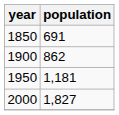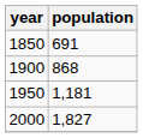 <table class="wikitable">
 <tr>
 <th>year</th>
 <th>population</th>
 </tr>
 <tr>
 <td>1850</td>
 <td>691</td>
 </tr>
 <tr>
 <td>1900</td>
-<td>862</td>
+<td>868</td>
 </tr>
 <tr>
 <td>1950</td>
 <td>1,181</td>
 </tr>
 <tr>
 <td>2000</td>
 <td>1,827</td>
 </tr>
 <tr>
 </tr>
 </table>
